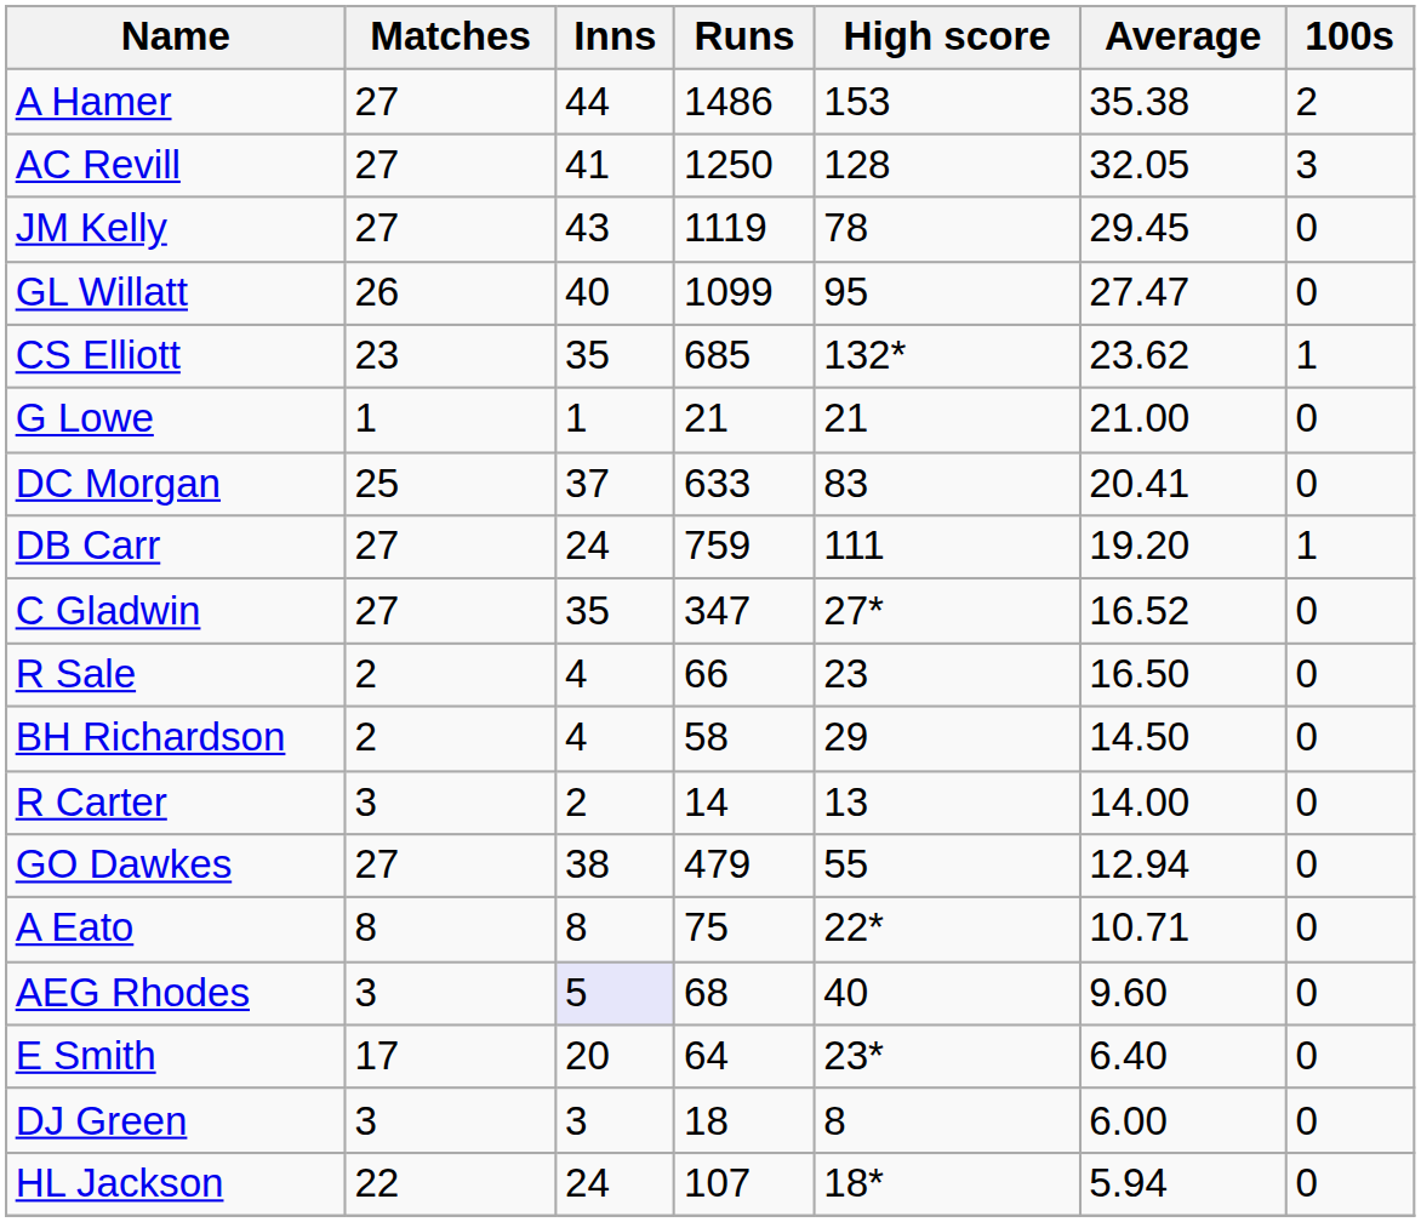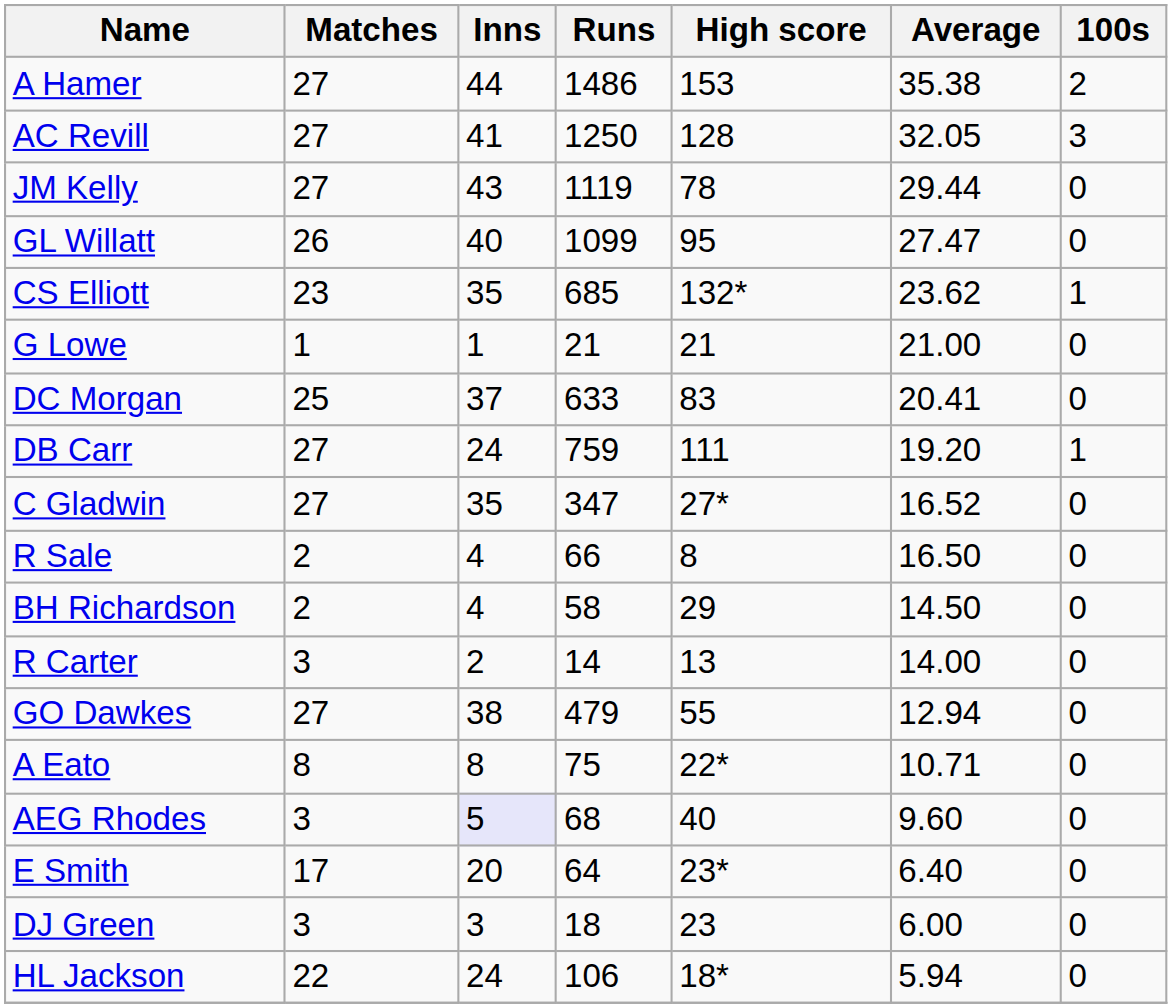 <table class="wikitable sortable" width="90%">
 <tr bgcolor="#efefef">
 <th>Name</th>
 <th>Matches</th>
 <th>Inns</th>
 <th>Runs</th>
 <th>High score</th>
 <th>Average</th>
 <th>100s</th>
 </tr>
 <tr>
 <td><a href='#'>A Hamer</a></td>
 <td>27</td>
 <td>44</td>
 <td>1486</td>
 <td>153</td>
 <td>35.38</td>
 <td>2</td>
 </tr>
 <tr>
 <td><a href='#'>AC Revill</a></td>
 <td>27</td>
 <td>41</td>
 <td>1250</td>
 <td>128</td>
 <td>32.05</td>
 <td>3</td>
 </tr>
 <tr>
 <td><a href='#'>JM Kelly</a></td>
 <td>27</td>
 <td>43</td>
 <td>1119</td>
 <td>78</td>
-<td>29.45</td>
+<td>29.44</td>
 <td>0</td>
 </tr>
 <tr>
 <td><a href='#'>GL Willatt</a></td>
 <td>26</td>
 <td>40</td>
 <td>1099</td>
 <td>95</td>
 <td>27.47</td>
 <td>0</td>
 </tr>
 <tr>
 <td><a href='#'>CS Elliott</a></td>
 <td>23</td>
 <td>35</td>
 <td>685</td>
 <td>132*</td>
 <td>23.62</td>
 <td>1</td>
 </tr>
 <tr>
 <td><a href='#'>G Lowe</a></td>
 <td>1</td>
 <td>1</td>
 <td>21</td>
 <td>21</td>
 <td>21.00</td>
 <td>0</td>
 </tr>
 <tr>
 <td><a href='#'>DC Morgan</a></td>
 <td>25</td>
 <td>37</td>
 <td>633</td>
 <td>83</td>
 <td>20.41</td>
 <td>0</td>
 </tr>
 <tr>
 <td><a href='#'>DB Carr</a></td>
 <td>27</td>
 <td>24</td>
 <td>759</td>
 <td>111</td>
 <td>19.20</td>
 <td>1</td>
 </tr>
 <tr>
 <td><a href='#'>C Gladwin</a></td>
 <td>27</td>
 <td>35</td>
 <td>347</td>
 <td>27*</td>
 <td>16.52</td>
 <td>0</td>
 </tr>
 <tr>
 <td><a href='#'>R Sale</a></td>
 <td>2</td>
 <td>4</td>
 <td>66</td>
-<td>23</td>
+<td>8</td>
 <td>16.50</td>
 <td>0</td>
 </tr>
 <tr>
 <td><a href='#'>BH Richardson</a></td>
 <td>2</td>
 <td>4</td>
 <td>58</td>
 <td>29</td>
 <td>14.50</td>
 <td>0</td>
 </tr>
 <tr>
 <td><a href='#'>R Carter</a></td>
 <td>3</td>
 <td>2</td>
 <td>14</td>
 <td>13</td>
 <td>14.00</td>
 <td>0</td>
 </tr>
 <tr>
 <td><a href='#'>GO Dawkes</a></td>
 <td>27</td>
 <td>38</td>
 <td>479</td>
 <td>55</td>
 <td>12.94</td>
 <td>0</td>
 </tr>
 <tr>
 <td><a href='#'>A Eato</a></td>
 <td>8</td>
 <td>8</td>
 <td>75</td>
 <td>22*</td>
 <td>10.71</td>
 <td>0</td>
 </tr>
 <tr>
 <td><a href='#'>AEG Rhodes</a></td>
 <td>3</td>
 <td style="background: lavender;">5</td>
 <td>68</td>
 <td>40</td>
 <td>9.60</td>
 <td>0</td>
 </tr>
 <tr>
 <td><a href='#'>E Smith</a></td>
 <td>17</td>
 <td>20</td>
 <td>64</td>
 <td>23*</td>
 <td>6.40</td>
 <td>0</td>
 </tr>
 <tr>
 <td><a href='#'>DJ Green</a></td>
 <td>3</td>
 <td>3</td>
 <td>18</td>
-<td>8</td>
+<td>23</td>
 <td>6.00</td>
 <td>0</td>
 </tr>
 <tr>
 <td><a href='#'>HL Jackson</a></td>
 <td>22</td>
 <td>24</td>
-<td>107</td>
+<td>106</td>
 <td>18*</td>
 <td>5.94</td>
 <td>0 </td>
 </tr>
 <tr>
 </tr>
 </table>
